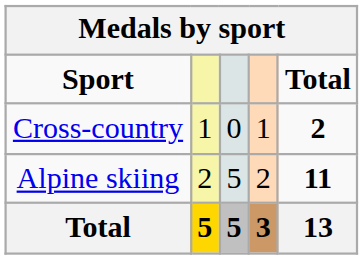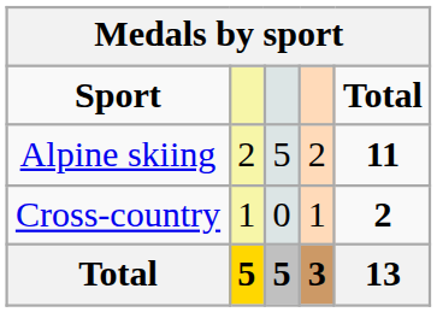 <table class="wikitable" style="font-size:85%;float:right">
 <tr style="background:#efefef;">
 <th colspan=5><strong>Medals by sport</strong></th>
 </tr>
 <tr align=center>
 <td><strong>Sport</strong></td>
 <td bgcolor=#f7f6a8></td>
 <td bgcolor=#dce5e5></td>
 <td bgcolor=#ffdab9></td>
 <td><strong>Total</strong></td>
 </tr>
 <tr align=center>
+<td><a href='#'>Alpine skiing</a></td>
+<td style="background:#F7F6A8;">2</td>
+<td style="background:#DCE5E5;">5</td>
+<td style="background:#FFDAB9;">2</td>
+<td><strong>11</strong></td>
+</tr>
+<tr align=center>
 <td><a href='#'>Cross-country</a></td>
 <td style="background:#F7F6A8;">1</td>
 <td style="background:#DCE5E5;">0</td>
 <td style="background:#FFDAB9;">1</td>
 <td><strong>2</strong></td>
-</tr>
-<tr align=center>
-<td><a href='#'>Alpine skiing</a></td>
-<td style="background:#F7F6A8;">2</td>
-<td style="background:#DCE5E5;">5</td>
-<td style="background:#FFDAB9;">2</td>
-<td><strong>11</strong></td>
 </tr>
 <tr align=center>
 <th><strong>Total</strong></th>
 <th style="background:gold;"><strong>5</strong></th>
 <th style="background:silver;"><strong>5</strong></th>
 <th style="background:#c96;"><strong>3</strong></th>
 <th><strong>13</strong></th>
 </tr>
 </table>
